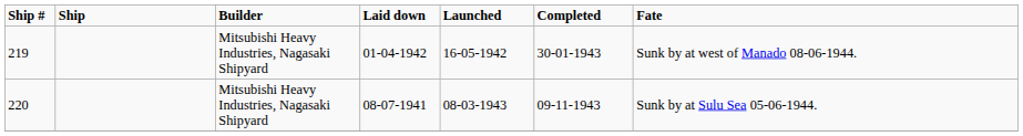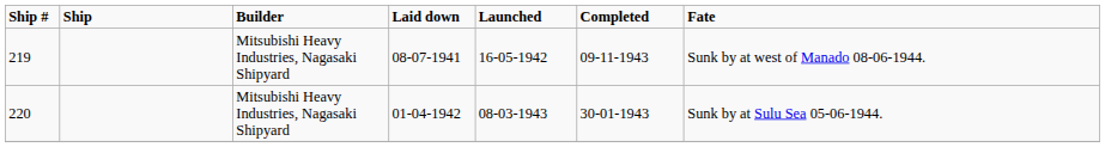 <table class="wikitable" width="75%">
 <tr>
 <td width="3%"><strong>Ship #</strong></td>
 <td width="10%"><strong>Ship</strong></td>
 <td width="9%"><strong>Builder</strong></td>
 <td width="5%"><strong>Laid down</strong></td>
 <td width="5%"><strong>Launched</strong></td>
 <td width="5%"><strong>Completed</strong></td>
 <td width="24%"><strong>Fate</strong></td>
 </tr>
 <tr>
 <td>219</td>
 <td></td>
 <td>Mitsubishi Heavy Industries, Nagasaki Shipyard</td>
-<td>01-04-1942</td>
+<td>08-07-1941</td>
 <td>16-05-1942</td>
-<td>30-01-1943</td>
+<td>09-11-1943</td>
 <td>Sunk by  at west of <a href='#'>Manado</a> 08-06-1944.</td>
 </tr>
 <tr>
 <td>220</td>
 <td></td>
 <td>Mitsubishi Heavy Industries, Nagasaki Shipyard</td>
-<td>08-07-1941</td>
+<td>01-04-1942</td>
 <td>08-03-1943</td>
-<td>09-11-1943</td>
+<td>30-01-1943</td>
 <td>Sunk by  at <a href='#'>Sulu Sea</a>  05-06-1944.</td>
 </tr>
 <tr>
 </tr>
 </table>
